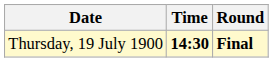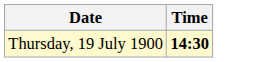 <table class="wikitable">
 <tr>
 <th>Date</th>
 <th>Time</th>
-<th>Round</th>
 </tr>
 <tr style=background:lemonchiffon>
 <td>Thursday, 19 July 1900</td>
 <td><strong>14:30</strong></td>
-<td><strong>Final</strong></td>
 </tr>
 </table>
